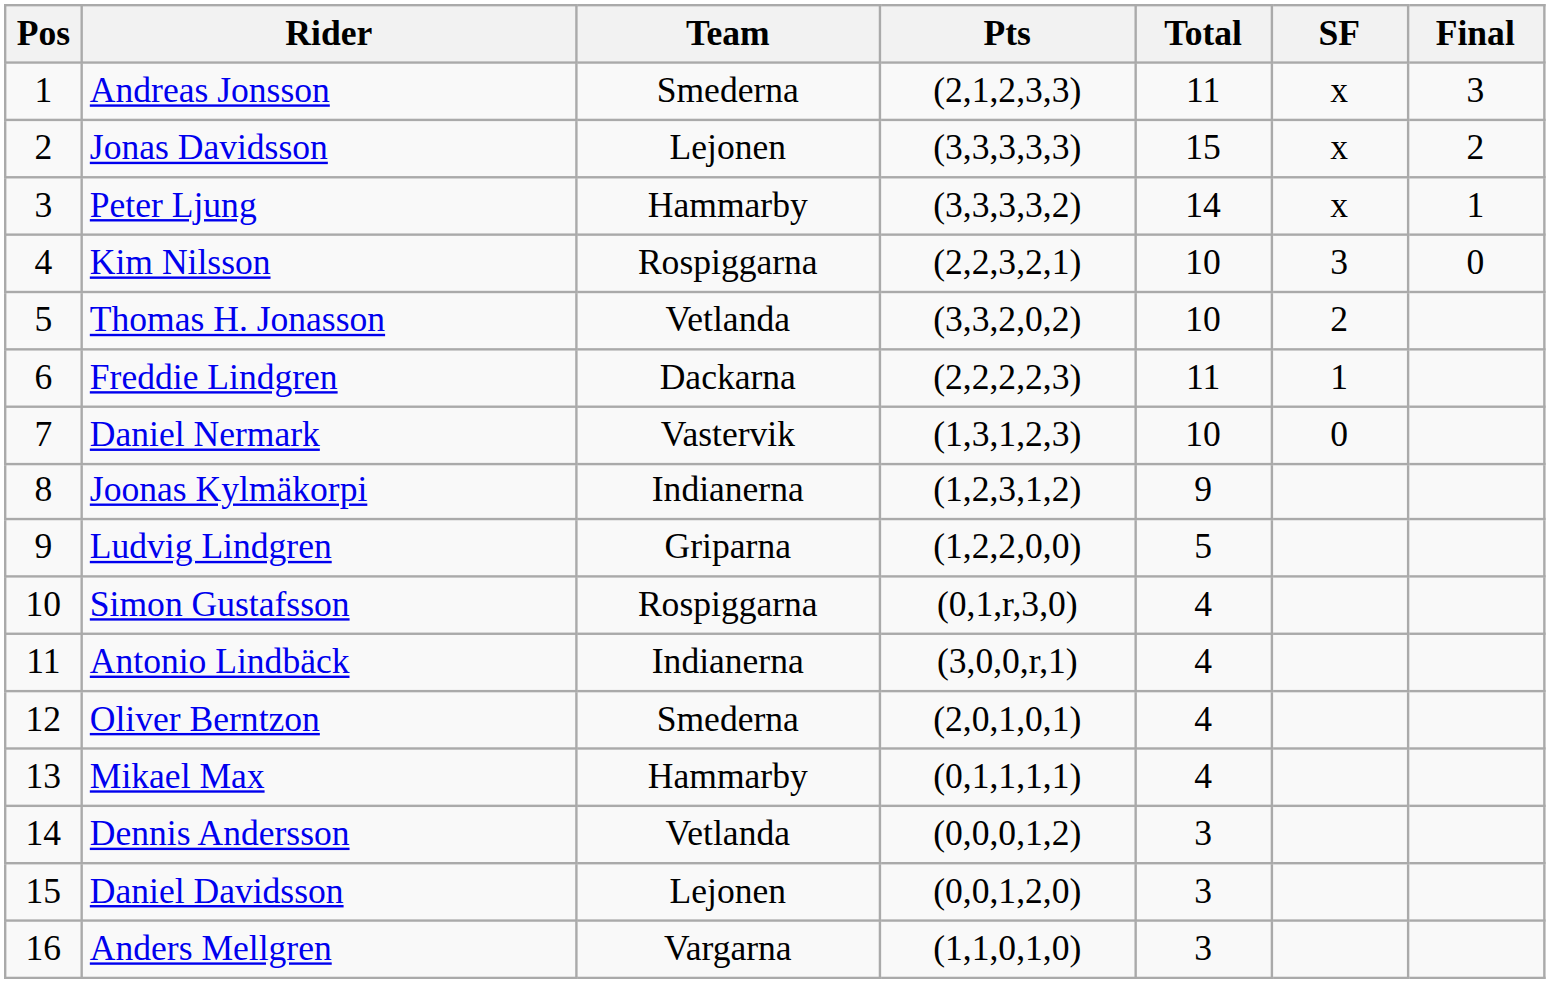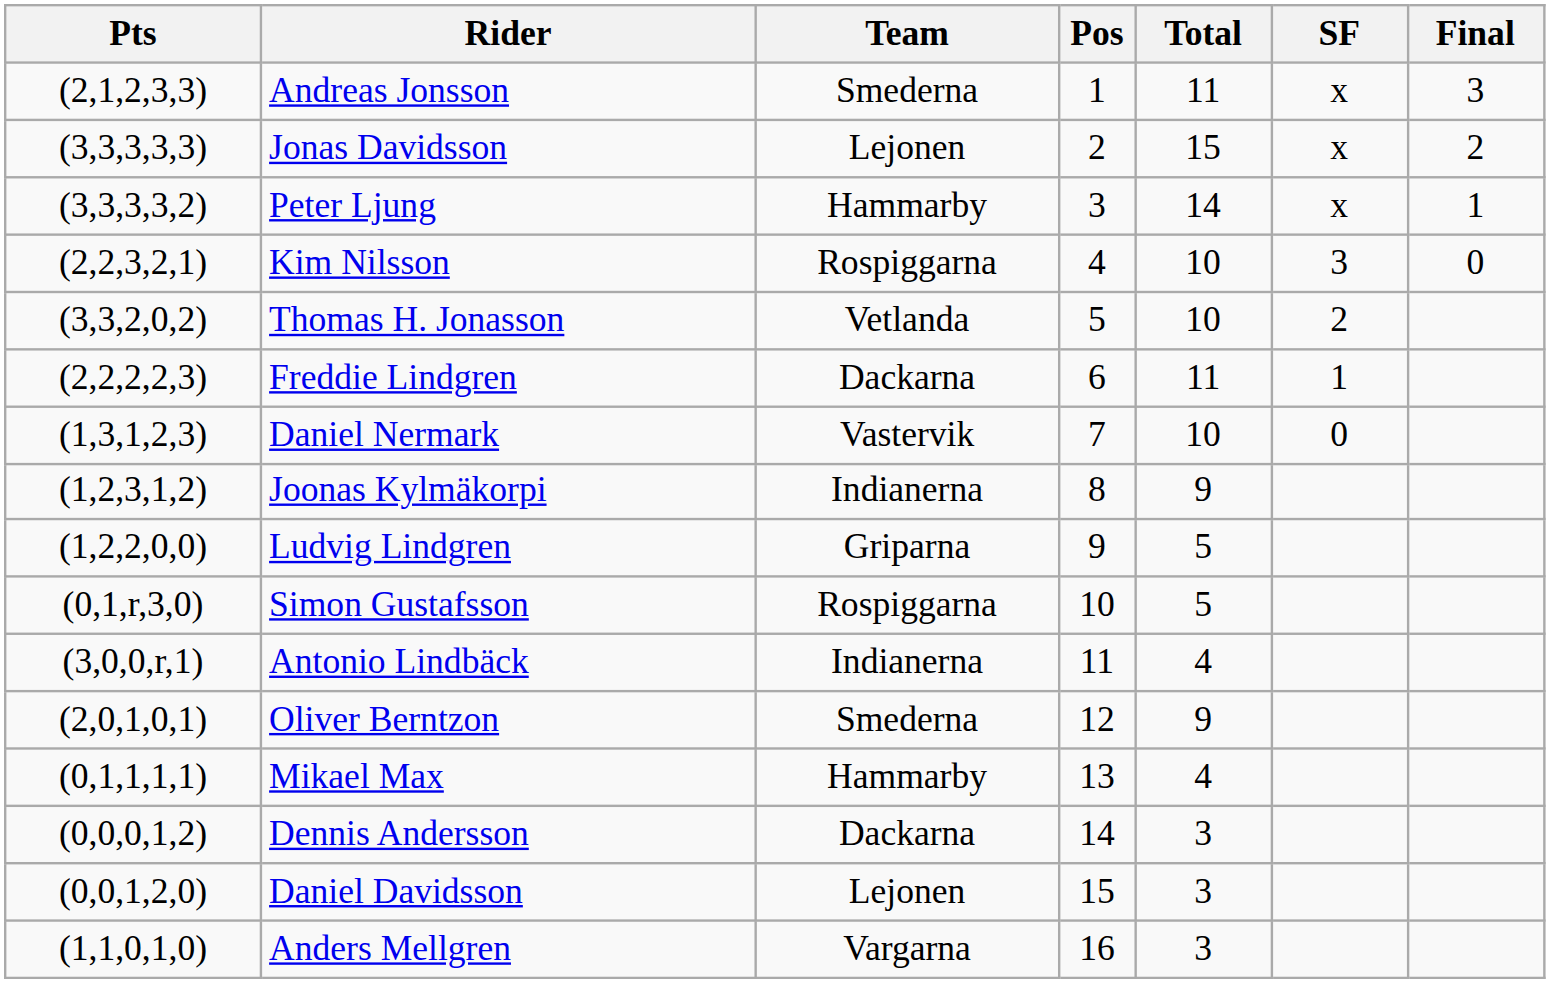 <table class=wikitable style="font-size:93%;">
 <tr>
-<th width=25px>Pos</th>
+<th width=100px>Pts</th>
 <th width=200px>Rider</th>
 <th width=120px>Team</th>
-<th width=100px>Pts</th>
+<th width=25px>Pos</th>
 <th width=50px>Total</th>
 <th width=50px>SF</th>
 <th width=50px>Final</th>
 </tr>
 <tr align=center>
-<td>1</td>
+<td>(2,1,2,3,3)</td>
 <td align=left><a href='#'>Andreas Jonsson</a></td>
 <td>Smederna</td>
-<td>(2,1,2,3,3)</td>
+<td>1</td>
 <td>11</td>
 <td>x</td>
 <td>3</td>
 </tr>
 <tr align=center>
-<td>2</td>
+<td>(3,3,3,3,3)</td>
 <td align=left><a href='#'>Jonas Davidsson</a></td>
 <td>Lejonen</td>
-<td>(3,3,3,3,3)</td>
+<td>2</td>
 <td>15</td>
 <td>x</td>
 <td>2</td>
 </tr>
 <tr align=center>
-<td>3</td>
+<td>(3,3,3,3,2)</td>
 <td align=left><a href='#'>Peter Ljung</a></td>
 <td>Hammarby</td>
-<td>(3,3,3,3,2)</td>
+<td>3</td>
 <td>14</td>
 <td>x</td>
 <td>1</td>
 </tr>
 <tr align=center>
-<td>4</td>
+<td>(2,2,3,2,1)</td>
 <td align=left><a href='#'>Kim Nilsson</a></td>
 <td>Rospiggarna</td>
-<td>(2,2,3,2,1)</td>
+<td>4</td>
 <td>10</td>
 <td>3</td>
 <td>0</td>
 </tr>
 <tr align=center>
-<td>5</td>
+<td>(3,3,2,0,2)</td>
 <td align=left><a href='#'>Thomas H. Jonasson</a></td>
 <td>Vetlanda</td>
-<td>(3,3,2,0,2)</td>
+<td>5</td>
 <td>10</td>
 <td>2</td>
 <td></td>
 </tr>
 <tr align=center>
-<td>6</td>
+<td>(2,2,2,2,3)</td>
 <td align=left><a href='#'>Freddie Lindgren</a></td>
 <td>Dackarna</td>
-<td>(2,2,2,2,3)</td>
+<td>6</td>
 <td>11</td>
 <td>1</td>
 <td></td>
 </tr>
 <tr align=center>
-<td>7</td>
+<td>(1,3,1,2,3)</td>
 <td align=left><a href='#'>Daniel Nermark</a></td>
 <td>Vastervik</td>
-<td>(1,3,1,2,3)</td>
+<td>7</td>
 <td>10</td>
 <td>0</td>
 <td></td>
 </tr>
 <tr align=center>
-<td>8</td>
+<td>(1,2,3,1,2)</td>
 <td align=left><a href='#'>Joonas Kylmäkorpi</a></td>
 <td>Indianerna</td>
-<td>(1,2,3,1,2)</td>
+<td>8</td>
 <td>9</td>
 <td></td>
 <td></td>
 </tr>
 <tr align=center>
-<td>9</td>
+<td>(1,2,2,0,0)</td>
 <td align=left><a href='#'>Ludvig Lindgren</a></td>
 <td>Griparna</td>
-<td>(1,2,2,0,0)</td>
+<td>9</td>
 <td>5</td>
 <td></td>
 <td></td>
 </tr>
 <tr align=center>
-<td>10</td>
+<td>(0,1,r,3,0)</td>
 <td align=left><a href='#'>Simon Gustafsson</a></td>
 <td>Rospiggarna</td>
-<td>(0,1,r,3,0)</td>
+<td>10</td>
+<td>5</td>
+<td></td>
+<td></td>
+</tr>
+<tr align=center>
+<td>(3,0,0,r,1)</td>
+<td align=left><a href='#'>Antonio Lindbäck</a></td>
+<td>Indianerna</td>
+<td>11</td>
 <td>4</td>
 <td></td>
 <td></td>
 </tr>
 <tr align=center>
-<td>11</td>
-<td align=left><a href='#'>Antonio Lindbäck</a></td>
-<td>Indianerna</td>
-<td>(3,0,0,r,1)</td>
+<td>(2,0,1,0,1)</td>
+<td align=left><a href='#'>Oliver Berntzon</a></td>
+<td>Smederna</td>
+<td>12</td>
+<td>9</td>
+<td></td>
+<td></td>
+</tr>
+<tr align=center>
+<td>(0,1,1,1,1)</td>
+<td align=left><a href='#'>Mikael Max</a></td>
+<td>Hammarby</td>
+<td>13</td>
 <td>4</td>
 <td></td>
 <td></td>
 </tr>
 <tr align=center>
-<td>12</td>
-<td align=left><a href='#'>Oliver Berntzon</a></td>
-<td>Smederna</td>
-<td>(2,0,1,0,1)</td>
-<td>4</td>
-<td></td>
-<td></td>
-</tr>
-<tr align=center>
-<td>13</td>
-<td align=left><a href='#'>Mikael Max</a></td>
-<td>Hammarby</td>
-<td>(0,1,1,1,1)</td>
-<td>4</td>
-<td></td>
-<td></td>
-</tr>
-<tr align=center>
+<td>(0,0,0,1,2)</td>
+<td align=left><a href='#'>Dennis Andersson</a></td>
+<td>Dackarna</td>
 <td>14</td>
-<td align=left><a href='#'>Dennis Andersson</a></td>
-<td>Vetlanda</td>
-<td>(0,0,0,1,2)</td>
 <td>3</td>
 <td></td>
 <td></td>
 </tr>
 <tr align=center>
-<td>15</td>
+<td>(0,0,1,2,0)</td>
 <td align=left><a href='#'>Daniel Davidsson</a></td>
 <td>Lejonen</td>
-<td>(0,0,1,2,0)</td>
+<td>15</td>
 <td>3</td>
 <td></td>
 <td></td>
 </tr>
 <tr align=center>
-<td>16</td>
+<td>(1,1,0,1,0)</td>
 <td align=left><a href='#'>Anders Mellgren</a></td>
 <td>Vargarna</td>
-<td>(1,1,0,1,0)</td>
+<td>16</td>
 <td>3</td>
 <td></td>
 <td></td>
 </tr>
 </table>
